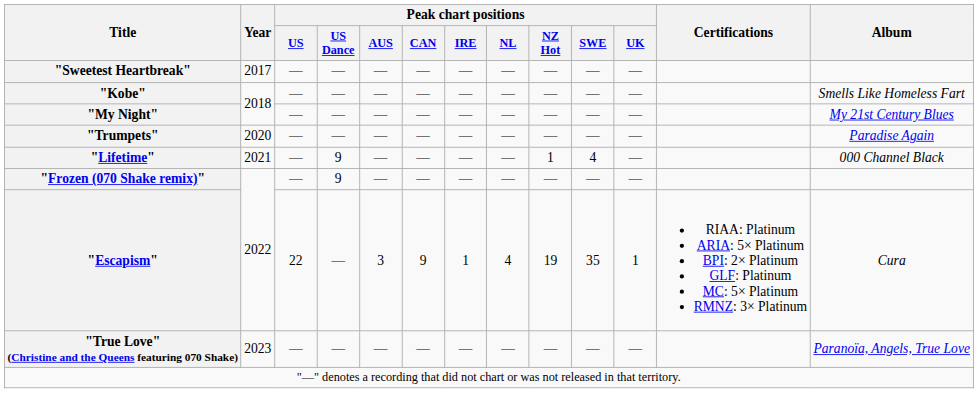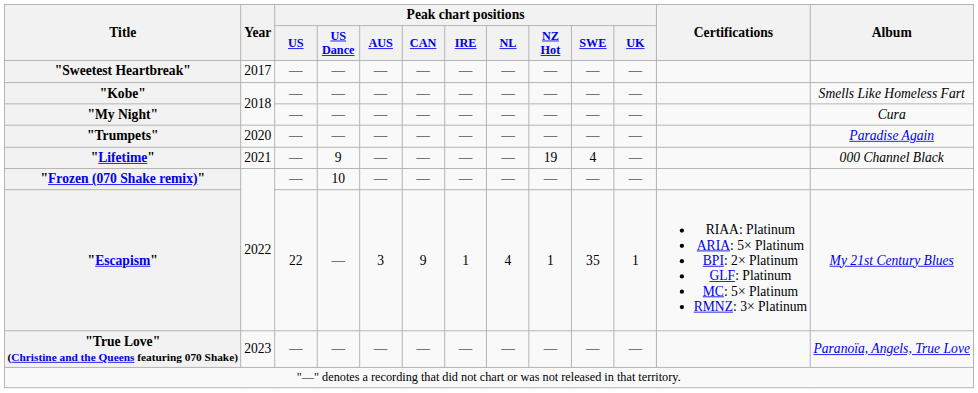 <table class="wikitable plainrowheaders" style="text-align:center">
 <tr>
 <th rowspan="2">Title</th>
 <th rowspan="2">Year</th>
 <th colspan="9">Peak chart positions</th>
 <th rowspan="2">Certifications</th>
 <th rowspan="2">Album</th>
 </tr>
 <tr>
 <th scope="col" style="width:3em;font-size:90%;"><a href='#'>US</a><br></th>
 <th scope="col" style="width:3em;font-size:90%;"><a href='#'>US<br>Dance</a><br></th>
 <th scope="col" style="width:3em;font-size:90%;"><a href='#'>AUS</a><br></th>
 <th scope="col" style="width:3em;font-size:90%;"><a href='#'>CAN</a><br></th>
 <th scope="col" style="width:3em;font-size:90%;"><a href='#'>IRE</a><br></th>
 <th scope="col" style="width:3em;font-size:90%;"><a href='#'>NL</a><br></th>
 <th scope="col" style="width:3em;font-size:90%;"><a href='#'>NZ<br>Hot</a><br></th>
 <th scope="col" style="width:3em;font-size:90%;"><a href='#'>SWE</a><br></th>
 <th scope="col" style="width:3em;font-size:90%;"><a href='#'>UK</a><br></th>
 </tr>
 <tr>
 <th scope="row">"Sweetest Heartbreak"<br></th>
 <td>2017</td>
 <td>—</td>
 <td>—</td>
 <td>—</td>
 <td>—</td>
 <td>—</td>
 <td>—</td>
 <td>—</td>
 <td>—</td>
 <td>—</td>
 <td></td>
 <td></td>
 </tr>
 <tr>
 <th scope="row">"Kobe"<br></th>
 <td rowspan="2">2018</td>
 <td>—</td>
 <td>—</td>
 <td>—</td>
 <td>—</td>
 <td>—</td>
 <td>—</td>
 <td>—</td>
 <td>—</td>
 <td>—</td>
 <td></td>
 <td><em>Smells Like Homeless Fart</em></td>
 </tr>
 <tr>
 <th scope="row">"My Night"<br></th>
 <td>—</td>
 <td>—</td>
 <td>—</td>
 <td>—</td>
 <td>—</td>
 <td>—</td>
 <td>—</td>
 <td>—</td>
 <td>—</td>
 <td></td>
-<td><em><a href='#'>My 21st Century Blues</a></em></td>
+<td><em>Cura</em></td>
 </tr>
 <tr>
 <th scope="row">"Trumpets"<br></th>
 <td>2020</td>
 <td>—</td>
 <td>—</td>
 <td>—</td>
 <td>—</td>
 <td>—</td>
 <td>—</td>
 <td>—</td>
 <td>—</td>
 <td>—</td>
 <td></td>
 <td><em><a href='#'>Paradise Again</a></em></td>
 </tr>
 <tr>
 <th scope="row">"<a href='#'>Lifetime</a>"<br></th>
 <td>2021</td>
 <td>—</td>
 <td>9</td>
 <td>—</td>
 <td>—</td>
 <td>—</td>
 <td>—</td>
-<td>1</td>
+<td>19</td>
 <td>4</td>
 <td>—</td>
 <td></td>
 <td><em>000 Channel Black</em></td>
 </tr>
 <tr>
 <th scope="row">"<a href='#'>Frozen (070 Shake remix)</a>"<br></th>
 <td rowspan="2">2022</td>
 <td>—</td>
-<td>9</td>
+<td>10</td>
 <td>—</td>
 <td>—</td>
 <td>—</td>
 <td>—</td>
 <td>—</td>
 <td>—</td>
 <td>—</td>
 <td></td>
 <td></td>
 </tr>
 <tr>
 <th scope="row">"<a href='#'>Escapism</a>"<br></th>
 <td>22</td>
 <td>—</td>
 <td>3</td>
 <td>9</td>
 <td>1</td>
 <td>4</td>
-<td>19</td>
+<td>1</td>
 <td>35</td>
 <td>1</td>
 <td><br><ul><li>RIAA: Platinum</li><li><a href='#'>ARIA</a>: 5× Platinum</li><li><a href='#'>BPI</a>: 2× Platinum</li><li><a href='#'>GLF</a>: Platinum</li><li><a href='#'>MC</a>: 5× Platinum</li><li><a href='#'>RMNZ</a>: 3× Platinum</li></ul></td>
-<td><em>Cura</em></td>
+<td><em><a href='#'>My 21st Century Blues</a></em></td>
 </tr>
 <tr>
 <th scope="row">"True Love"<br><small>(<a href='#'>Christine and the Queens</a> featuring 070 Shake)</small></th>
 <td>2023</td>
 <td>—</td>
 <td>—</td>
 <td>—</td>
 <td>—</td>
 <td>—</td>
 <td>—</td>
 <td>—</td>
 <td>—</td>
 <td>—</td>
 <td></td>
 <td><em><a href='#'>Paranoïa, Angels, True Love</a></em></td>
 </tr>
 <tr>
 <td colspan="13" style="font-size:90%">"—" denotes a recording that did not chart or was not released in that territory.</td>
 </tr>
 </table>
